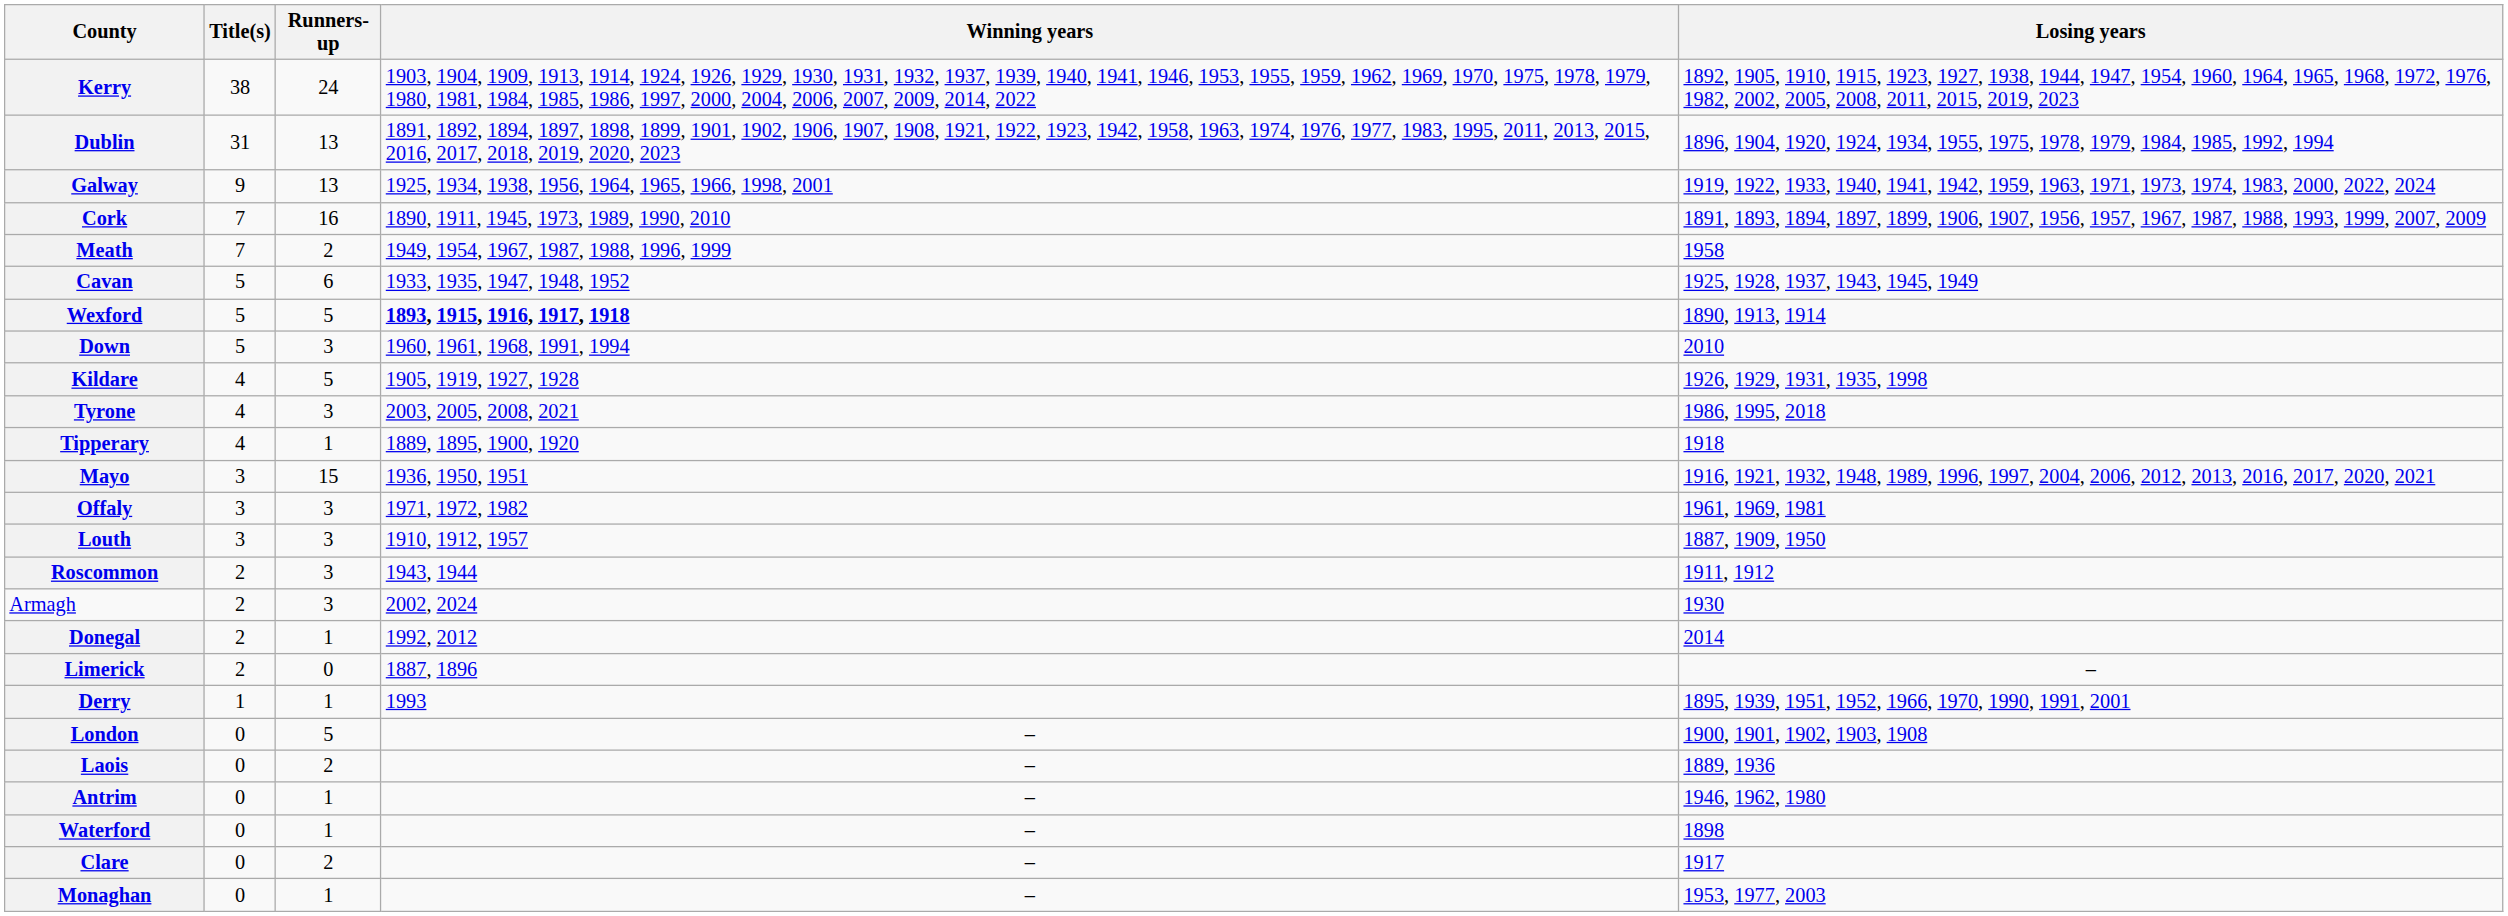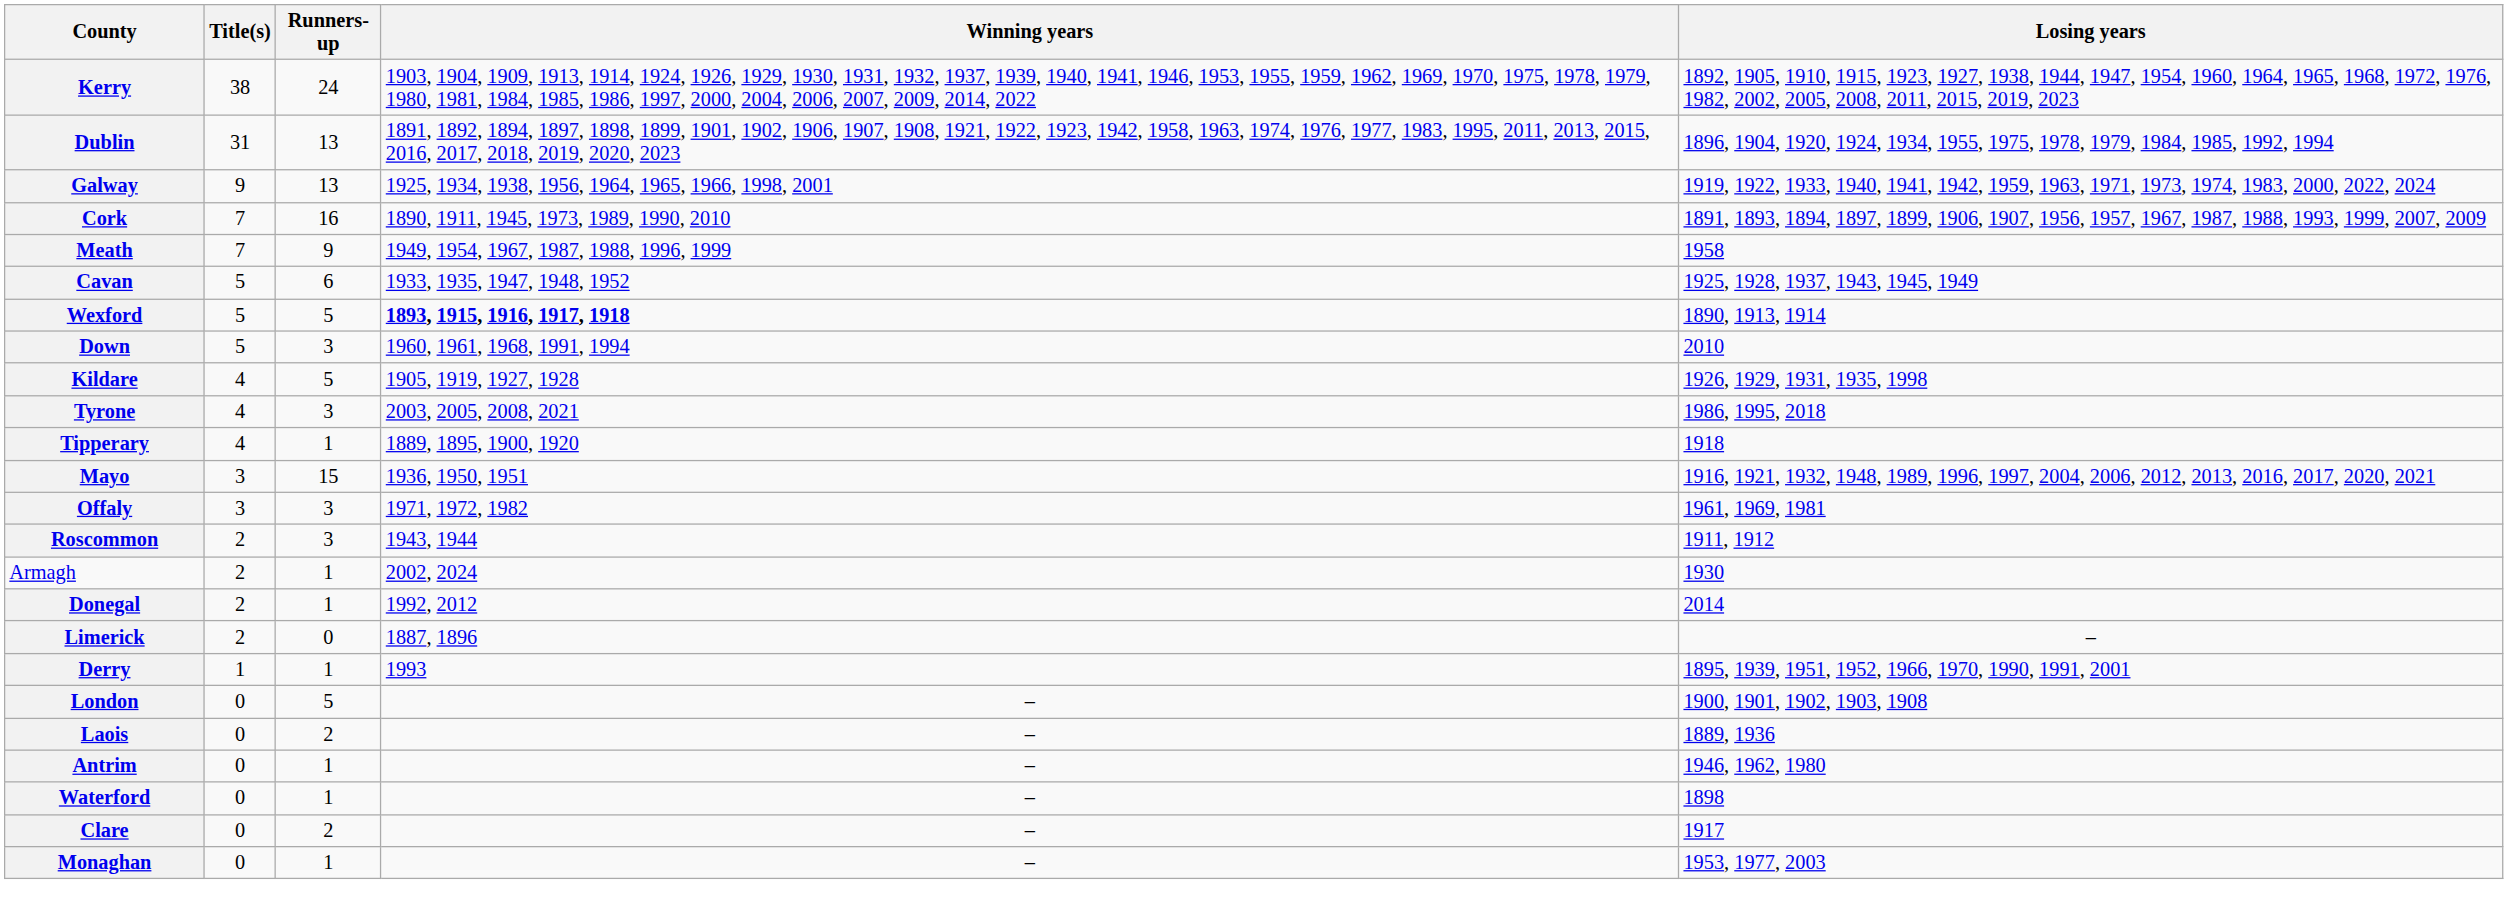 <table class="wikitable plainrowheaders sortable">
 <tr>
 <th scope="col" width=150px>County</th>
 <th>Title(s)</th>
 <th scope="col">Runners-up</th>
 <th scope="col">Winning years</th>
 <th scope="col">Losing years</th>
 </tr>
 <tr>
 <th scope="row"> <a href='#'>Kerry</a></th>
 <td align="center">38</td>
 <td align="center">24</td>
 <td><a href='#'>1903</a>, <a href='#'>1904</a>, <a href='#'>1909</a>, <a href='#'>1913</a>, <a href='#'>1914</a>, <a href='#'>1924</a>, <a href='#'>1926</a>, <a href='#'>1929</a>, <a href='#'>1930</a>, <a href='#'>1931</a>, <a href='#'>1932</a>, <a href='#'>1937</a>, <a href='#'>1939</a>, <a href='#'>1940</a>, <a href='#'>1941</a>, <a href='#'>1946</a>, <a href='#'>1953</a>, <a href='#'>1955</a>, <a href='#'>1959</a>, <a href='#'>1962</a>, <a href='#'>1969</a>, <a href='#'>1970</a>, <a href='#'>1975</a>, <a href='#'>1978</a>, <a href='#'>1979</a>, <a href='#'>1980</a>, <a href='#'>1981</a>, <a href='#'>1984</a>, <a href='#'>1985</a>, <a href='#'>1986</a>, <a href='#'>1997</a>, <a href='#'>2000</a>, <a href='#'>2004</a>, <a href='#'>2006</a>, <a href='#'>2007</a>, <a href='#'>2009</a>, <a href='#'>2014</a>, <a href='#'>2022</a></td>
 <td><a href='#'>1892</a>, <a href='#'>1905</a>, <a href='#'>1910</a>, <a href='#'>1915</a>, <a href='#'>1923</a>, <a href='#'>1927</a>, <a href='#'>1938</a>, <a href='#'>1944</a>, <a href='#'>1947</a>, <a href='#'>1954</a>, <a href='#'>1960</a>, <a href='#'>1964</a>, <a href='#'>1965</a>, <a href='#'>1968</a>, <a href='#'>1972</a>, <a href='#'>1976</a>, <a href='#'>1982</a>, <a href='#'>2002</a>, <a href='#'>2005</a>, <a href='#'>2008</a>, <a href='#'>2011</a>, <a href='#'>2015</a>, <a href='#'>2019</a>, <a href='#'>2023</a></td>
 </tr>
 <tr align="left">
 <th scope="row"> <a href='#'>Dublin</a></th>
 <td align="center">31</td>
 <td align="center">13</td>
 <td><a href='#'>1891</a>, <a href='#'>1892</a>, <a href='#'>1894</a>, <a href='#'>1897</a>, <a href='#'>1898</a>, <a href='#'>1899</a>, <a href='#'>1901</a>, <a href='#'>1902</a>, <a href='#'>1906</a>, <a href='#'>1907</a>, <a href='#'>1908</a>, <a href='#'>1921</a>, <a href='#'>1922</a>, <a href='#'>1923</a>, <a href='#'>1942</a>, <a href='#'>1958</a>, <a href='#'>1963</a>, <a href='#'>1974</a>, <a href='#'>1976</a>, <a href='#'>1977</a>, <a href='#'>1983</a>, <a href='#'>1995</a>, <a href='#'>2011</a>, <a href='#'>2013</a>, <a href='#'>2015</a>, <a href='#'>2016</a>, <a href='#'>2017</a>, <a href='#'>2018</a>, <a href='#'>2019</a>, <a href='#'>2020</a>, <a href='#'>2023</a></td>
 <td><a href='#'>1896</a>, <a href='#'>1904</a>, <a href='#'>1920</a>, <a href='#'>1924</a>, <a href='#'>1934</a>, <a href='#'>1955</a>, <a href='#'>1975</a>, <a href='#'>1978</a>, <a href='#'>1979</a>, <a href='#'>1984</a>, <a href='#'>1985</a>, <a href='#'>1992</a>, <a href='#'>1994</a></td>
 </tr>
 <tr align="left">
 <th scope="row"> <a href='#'>Galway</a></th>
 <td align="center">9</td>
 <td align="center">13</td>
 <td><a href='#'>1925</a>, <a href='#'>1934</a>, <a href='#'>1938</a>, <a href='#'>1956</a>, <a href='#'>1964</a>, <a href='#'>1965</a>, <a href='#'>1966</a>, <a href='#'>1998</a>, <a href='#'>2001</a></td>
 <td><a href='#'>1919</a>, <a href='#'>1922</a>, <a href='#'>1933</a>, <a href='#'>1940</a>, <a href='#'>1941</a>, <a href='#'>1942</a>, <a href='#'>1959</a>, <a href='#'>1963</a>, <a href='#'>1971</a>, <a href='#'>1973</a>, <a href='#'>1974</a>, <a href='#'>1983</a>, <a href='#'>2000</a>, <a href='#'>2022</a>, <a href='#'>2024</a></td>
 </tr>
 <tr align="left">
 <th scope="row"> <a href='#'>Cork</a></th>
 <td align="center">7</td>
 <td align="center">16</td>
 <td><a href='#'>1890</a>, <a href='#'>1911</a>, <a href='#'>1945</a>, <a href='#'>1973</a>, <a href='#'>1989</a>, <a href='#'>1990</a>, <a href='#'>2010</a></td>
 <td><a href='#'>1891</a>, <a href='#'>1893</a>, <a href='#'>1894</a>, <a href='#'>1897</a>, <a href='#'>1899</a>, <a href='#'>1906</a>, <a href='#'>1907</a>, <a href='#'>1956</a>, <a href='#'>1957</a>, <a href='#'>1967</a>, <a href='#'>1987</a>, <a href='#'>1988</a>, <a href='#'>1993</a>, <a href='#'>1999</a>, <a href='#'>2007</a>, <a href='#'>2009</a></td>
 </tr>
 <tr align="left">
 <th scope="row"> <a href='#'>Meath</a></th>
 <td align="center">7</td>
-<td align="center">2</td>
+<td align="center">9</td>
 <td><a href='#'>1949</a>, <a href='#'>1954</a>, <a href='#'>1967</a>, <a href='#'>1987</a>, <a href='#'>1988</a>, <a href='#'>1996</a>, <a href='#'>1999</a></td>
 <td><a href='#'>1958</a></td>
 </tr>
 <tr align="left">
 <th scope="row"> <a href='#'>Cavan</a></th>
 <td align="center">5</td>
 <td align="center">6</td>
 <td><a href='#'>1933</a>, <a href='#'>1935</a>, <a href='#'>1947</a>, <a href='#'>1948</a>, <a href='#'>1952</a></td>
 <td><a href='#'>1925</a>, <a href='#'>1928</a>, <a href='#'>1937</a>, <a href='#'>1943</a>, <a href='#'>1945</a>, <a href='#'>1949</a></td>
 </tr>
 <tr align="left">
 <th scope="row"> <a href='#'>Wexford</a></th>
 <td align="center">5</td>
 <td align="center">5</td>
 <td><strong><a href='#'>1893</a>, <a href='#'>1915</a>, <a href='#'>1916</a>, <a href='#'>1917</a>, <a href='#'>1918</a></strong></td>
 <td><a href='#'>1890</a>, <a href='#'>1913</a>, <a href='#'>1914</a></td>
 </tr>
 <tr align="left">
 <th scope="row"> <a href='#'>Down</a></th>
 <td align="center">5</td>
 <td align="center">3</td>
 <td><a href='#'>1960</a>, <a href='#'>1961</a>, <a href='#'>1968</a>, <a href='#'>1991</a>, <a href='#'>1994</a></td>
 <td><a href='#'>2010</a></td>
 </tr>
 <tr align="left">
 <th scope="row"> <a href='#'>Kildare</a></th>
 <td align="center">4</td>
 <td align="center">5</td>
 <td><a href='#'>1905</a>, <a href='#'>1919</a>, <a href='#'>1927</a>, <a href='#'>1928</a></td>
 <td><a href='#'>1926</a>, <a href='#'>1929</a>, <a href='#'>1931</a>, <a href='#'>1935</a>, <a href='#'>1998</a></td>
 </tr>
 <tr align="left">
 <th scope="row"> <a href='#'>Tyrone</a></th>
 <td align="center">4</td>
 <td align="center">3</td>
 <td><a href='#'>2003</a>, <a href='#'>2005</a>, <a href='#'>2008</a>, <a href='#'>2021</a></td>
 <td><a href='#'>1986</a>, <a href='#'>1995</a>, <a href='#'>2018</a></td>
 </tr>
 <tr align="left">
 <th scope="row"> <a href='#'>Tipperary</a></th>
 <td align="center">4</td>
 <td align="center">1</td>
 <td><a href='#'>1889</a>, <a href='#'>1895</a>, <a href='#'>1900</a>, <a href='#'>1920</a></td>
 <td><a href='#'>1918</a></td>
 </tr>
 <tr align="left">
 <th scope="row"> <a href='#'>Mayo</a></th>
 <td align="center">3</td>
 <td align="center">15</td>
 <td><a href='#'>1936</a>, <a href='#'>1950</a>, <a href='#'>1951</a></td>
 <td><a href='#'>1916</a>, <a href='#'>1921</a>, <a href='#'>1932</a>, <a href='#'>1948</a>, <a href='#'>1989</a>, <a href='#'>1996</a>, <a href='#'>1997</a>, <a href='#'>2004</a>, <a href='#'>2006</a>, <a href='#'>2012</a>, <a href='#'>2013</a>, <a href='#'>2016</a>, <a href='#'>2017</a>, <a href='#'>2020</a>, <a href='#'>2021</a></td>
 </tr>
 <tr align="left">
 <th scope="row"> <a href='#'>Offaly</a></th>
 <td align="center">3</td>
 <td align="center">3</td>
 <td><a href='#'>1971</a>, <a href='#'>1972</a>, <a href='#'>1982</a></td>
 <td><a href='#'>1961</a>, <a href='#'>1969</a>, <a href='#'>1981</a></td>
 </tr>
 <tr align="left">
-<th scope="row"> <a href='#'>Louth</a></th>
-<td align="center">3</td>
-<td align="center">3</td>
-<td><a href='#'>1910</a>, <a href='#'>1912</a>, <a href='#'>1957</a></td>
-<td><a href='#'>1887</a>, <a href='#'>1909</a>, <a href='#'>1950</a></td>
-</tr>
-<tr align="left">
 <th scope="row"> <a href='#'>Roscommon</a></th>
 <td align="center">2</td>
 <td align="center">3</td>
 <td><a href='#'>1943</a>, <a href='#'>1944</a></td>
 <td><a href='#'>1911</a>, <a href='#'>1912</a></td>
 </tr>
 <tr align="left">
 <td scope="row"> <a href='#'>Armagh</a></td>
 <td align="center">2</td>
-<td align="center">3</td>
+<td align="center">1</td>
 <td><a href='#'>2002</a>, <a href='#'>2024</a></td>
 <td><a href='#'>1930</a></td>
 </tr>
 <tr align="left">
 <th scope="row"> <a href='#'>Donegal</a></th>
 <td align="center">2</td>
 <td align="center">1</td>
 <td><a href='#'>1992</a>, <a href='#'>2012</a></td>
 <td><a href='#'>2014</a></td>
 </tr>
 <tr align="left">
 <th scope="row"> <a href='#'>Limerick</a></th>
 <td align="center">2</td>
 <td align="center">0</td>
 <td><a href='#'>1887</a>, <a href='#'>1896</a></td>
 <td align="center">–</td>
 </tr>
 <tr align="left">
 <th scope="row"> <a href='#'>Derry</a></th>
 <td align="center">1</td>
 <td align="center">1</td>
 <td><a href='#'>1993</a></td>
 <td><a href='#'>1895</a>, <a href='#'>1939</a>, <a href='#'>1951</a>, <a href='#'>1952</a>, <a href='#'>1966</a>, <a href='#'>1970</a>, <a href='#'>1990</a>, <a href='#'>1991</a>, <a href='#'>2001</a></td>
 </tr>
 <tr align="left">
 <th scope="row"> <a href='#'>London</a></th>
 <td align="center">0</td>
 <td align="center">5</td>
 <td align="center">–</td>
 <td><a href='#'>1900</a>, <a href='#'>1901</a>, <a href='#'>1902</a>, <a href='#'>1903</a>, <a href='#'>1908</a></td>
 </tr>
 <tr align="left">
 <th scope="row"> <a href='#'>Laois</a></th>
 <td align="center">0</td>
 <td align="center">2</td>
 <td align="center">–</td>
 <td><a href='#'>1889</a>, <a href='#'>1936</a></td>
 </tr>
 <tr align="left">
 <th scope="row"> <a href='#'>Antrim</a></th>
 <td align="center">0</td>
 <td align="center">1</td>
 <td align="center">–</td>
 <td><a href='#'>1946</a>, <a href='#'>1962</a>, <a href='#'>1980</a></td>
 </tr>
 <tr align="left">
 <th scope="row"> <a href='#'>Waterford</a></th>
 <td align="center">0</td>
 <td align="center">1</td>
 <td align="center">–</td>
 <td><a href='#'>1898</a></td>
 </tr>
 <tr align="left">
 <th scope="row"> <a href='#'>Clare</a></th>
 <td align="center">0</td>
 <td align="center">2</td>
 <td align="center">–</td>
 <td><a href='#'>1917</a></td>
 </tr>
 <tr align="left">
 <th scope="row"> <a href='#'>Monaghan</a></th>
 <td align="center">0</td>
 <td align="center">1</td>
 <td align="center">–</td>
 <td><a href='#'>1953</a>, <a href='#'>1977</a>, <a href='#'>2003</a></td>
 </tr>
 </table>
